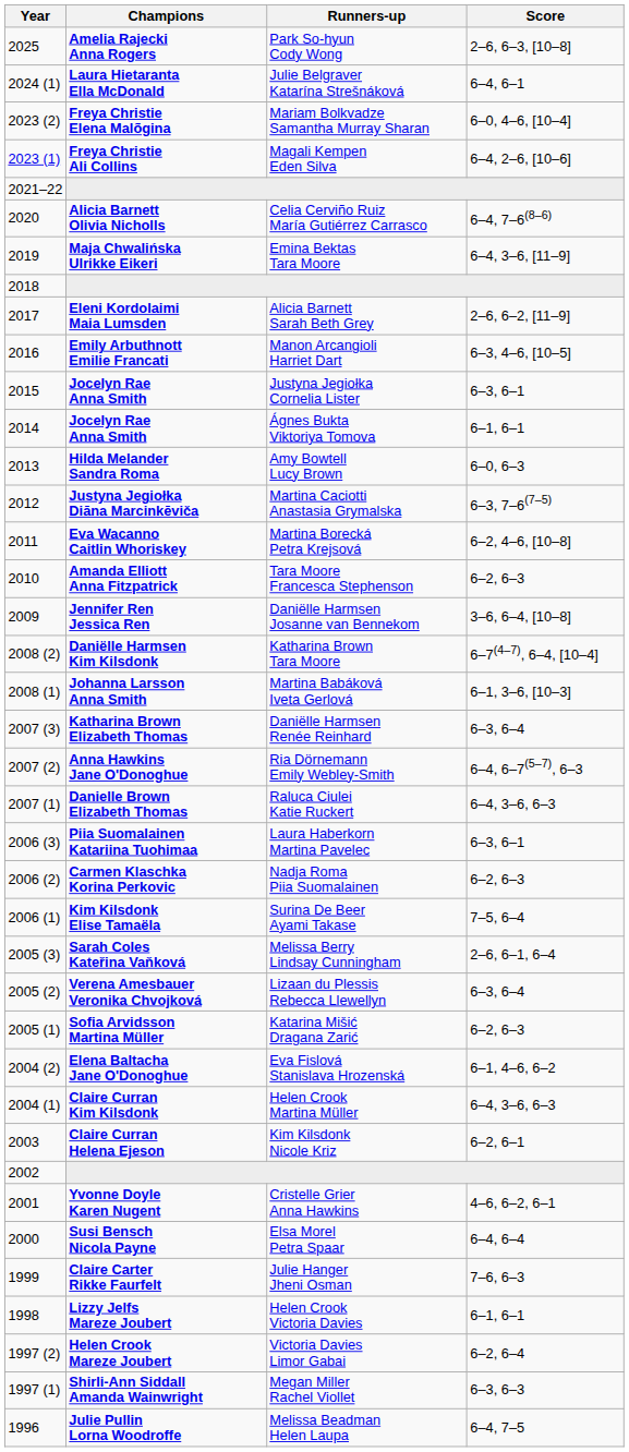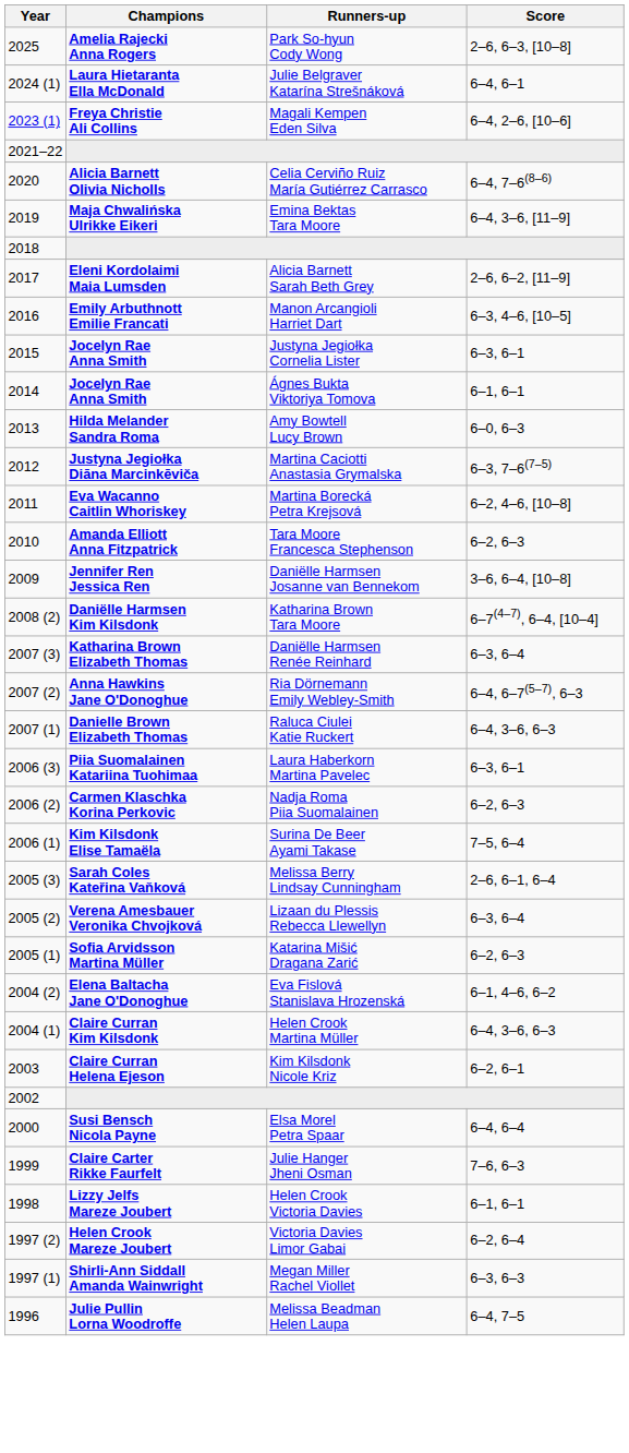 <table class="wikitable" style="font-size:90%">
 <tr>
 <th>Year</th>
 <th width="200">Champions</th>
 <th width="200">Runners-up</th>
 <th width="155">Score</th>
 </tr>
 <tr>
 <td>2025</td>
 <td><strong> <a href='#'>Amelia Rajecki</a> <br>  <a href='#'>Anna Rogers</a></strong></td>
 <td> <a href='#'>Park So-hyun</a><br>  <a href='#'>Cody Wong</a></td>
 <td>2–6, 6–3, [10–8]</td>
 </tr>
 <tr>
 <td>2024 (1)</td>
 <td> <strong><a href='#'>Laura Hietaranta</a></strong> <br>  <strong><a href='#'>Ella McDonald</a></strong></td>
 <td> <a href='#'>Julie Belgraver</a> <br>  <a href='#'>Katarína Strešnáková</a></td>
 <td>6–4, 6–1</td>
-</tr>
-<tr>
-<td>2023 (2)</td>
-<td> <strong><a href='#'>Freya Christie</a></strong> <br>  <strong><a href='#'>Elena Malõgina</a></strong></td>
-<td> <a href='#'>Mariam Bolkvadze</a> <br>  <a href='#'>Samantha Murray Sharan</a></td>
-<td>6–0, 4–6, [10–4]</td>
 </tr>
 <tr>
 <td><a href='#'>2023 (1)</a></td>
 <td> <strong><a href='#'>Freya Christie</a></strong> <br>  <strong><a href='#'>Ali Collins</a></strong></td>
 <td> <a href='#'>Magali Kempen</a> <br>  <a href='#'>Eden Silva</a></td>
 <td>6–4, 2–6, [10–6]</td>
 </tr>
 <tr>
 <td>2021–22</td>
 <td colspan=3 bgcolor="#ededed"></td>
 </tr>
 <tr>
 <td>2020</td>
 <td> <strong><a href='#'>Alicia Barnett</a></strong> <br>  <strong><a href='#'>Olivia Nicholls</a></strong></td>
 <td> <a href='#'>Celia Cerviño Ruiz</a> <br>  <a href='#'>María Gutiérrez Carrasco</a></td>
 <td>6–4, 7–6<sup>(8–6)</sup></td>
 </tr>
 <tr>
 <td>2019</td>
 <td> <strong><a href='#'>Maja Chwalińska</a></strong> <br>  <strong><a href='#'>Ulrikke Eikeri</a></strong></td>
 <td> <a href='#'>Emina Bektas</a> <br>  <a href='#'>Tara Moore</a></td>
 <td>6–4, 3–6, [11–9]</td>
 </tr>
 <tr>
 <td>2018</td>
 <td colspan=3 bgcolor="#ededed"></td>
 </tr>
 <tr>
 <td>2017</td>
 <td> <strong><a href='#'>Eleni Kordolaimi</a></strong> <br>  <strong><a href='#'>Maia Lumsden</a></strong></td>
 <td> <a href='#'>Alicia Barnett</a> <br>  <a href='#'>Sarah Beth Grey</a></td>
 <td>2–6, 6–2, [11–9]</td>
 </tr>
 <tr>
 <td>2016</td>
 <td> <strong><a href='#'>Emily Arbuthnott</a></strong> <br>  <strong><a href='#'>Emilie Francati</a></strong></td>
 <td> <a href='#'>Manon Arcangioli</a> <br>  <a href='#'>Harriet Dart</a></td>
 <td>6–3, 4–6, [10–5]</td>
 </tr>
 <tr>
 <td>2015</td>
 <td> <strong><a href='#'>Jocelyn Rae</a></strong> <br>  <strong><a href='#'>Anna Smith</a></strong></td>
 <td> <a href='#'>Justyna Jegiołka</a> <br>  <a href='#'>Cornelia Lister</a></td>
 <td>6–3, 6–1</td>
 </tr>
 <tr>
 <td>2014</td>
 <td> <strong><a href='#'>Jocelyn Rae</a></strong> <br>  <strong><a href='#'>Anna Smith</a></strong></td>
 <td> <a href='#'>Ágnes Bukta</a> <br>  <a href='#'>Viktoriya Tomova</a></td>
 <td>6–1, 6–1</td>
 </tr>
 <tr>
 <td>2013</td>
 <td> <strong><a href='#'>Hilda Melander</a></strong> <br>  <strong><a href='#'>Sandra Roma</a></strong></td>
 <td> <a href='#'>Amy Bowtell</a> <br>  <a href='#'>Lucy Brown</a></td>
 <td>6–0, 6–3</td>
 </tr>
 <tr>
 <td>2012</td>
 <td> <strong><a href='#'>Justyna Jegiołka</a></strong> <br>  <strong><a href='#'>Diāna Marcinkēviča</a></strong></td>
 <td> <a href='#'>Martina Caciotti</a> <br>  <a href='#'>Anastasia Grymalska</a></td>
 <td>6–3, 7–6<sup>(7–5)</sup></td>
 </tr>
 <tr>
 <td>2011</td>
 <td> <strong><a href='#'>Eva Wacanno</a></strong> <br>  <strong><a href='#'>Caitlin Whoriskey</a></strong></td>
 <td> <a href='#'>Martina Borecká</a> <br>  <a href='#'>Petra Krejsová</a></td>
 <td>6–2, 4–6, [10–8]</td>
 </tr>
 <tr>
 <td>2010</td>
 <td> <strong><a href='#'>Amanda Elliott</a></strong> <br>  <strong><a href='#'>Anna Fitzpatrick</a></strong></td>
 <td> <a href='#'>Tara Moore</a> <br>  <a href='#'>Francesca Stephenson</a></td>
 <td>6–2, 6–3</td>
 </tr>
 <tr>
 <td>2009</td>
 <td> <strong><a href='#'>Jennifer Ren</a></strong> <br>  <strong><a href='#'>Jessica Ren</a></strong></td>
 <td> <a href='#'>Daniëlle Harmsen</a> <br>  <a href='#'>Josanne van Bennekom</a></td>
 <td>3–6, 6–4, [10–8]</td>
 </tr>
 <tr>
 <td>2008 (2)</td>
 <td> <strong><a href='#'>Daniëlle Harmsen</a></strong> <br>  <strong><a href='#'>Kim Kilsdonk</a></strong></td>
 <td> <a href='#'>Katharina Brown</a> <br>  <a href='#'>Tara Moore</a></td>
 <td>6–7<sup>(4–7)</sup>, 6–4, [10–4]</td>
 </tr>
 <tr>
-<td>2008 (1)</td>
-<td> <strong><a href='#'>Johanna Larsson</a></strong> <br>  <strong><a href='#'>Anna Smith</a></strong></td>
-<td> <a href='#'>Martina Babáková</a> <br>  <a href='#'>Iveta Gerlová</a></td>
-<td>6–1, 3–6, [10–3]</td>
-</tr>
-<tr>
 <td>2007 (3)</td>
 <td> <strong><a href='#'>Katharina Brown</a></strong> <br>  <strong><a href='#'>Elizabeth Thomas</a></strong></td>
 <td> <a href='#'>Daniëlle Harmsen</a> <br>  <a href='#'>Renée Reinhard</a></td>
 <td>6–3, 6–4</td>
 </tr>
 <tr>
 <td>2007 (2)</td>
 <td> <strong><a href='#'>Anna Hawkins</a></strong> <br>  <strong><a href='#'>Jane O'Donoghue</a></strong></td>
 <td> <a href='#'>Ria Dörnemann</a> <br>  <a href='#'>Emily Webley-Smith</a></td>
 <td>6–4, 6–7<sup>(5–7)</sup>, 6–3</td>
 </tr>
 <tr>
 <td>2007 (1)</td>
 <td> <strong><a href='#'>Danielle Brown</a></strong> <br>  <strong><a href='#'>Elizabeth Thomas</a></strong></td>
 <td> <a href='#'>Raluca Ciulei</a> <br>  <a href='#'>Katie Ruckert</a></td>
 <td>6–4, 3–6, 6–3</td>
 </tr>
 <tr>
 <td>2006 (3)</td>
 <td> <strong><a href='#'>Piia Suomalainen</a></strong> <br>  <strong><a href='#'>Katariina Tuohimaa</a></strong></td>
 <td> <a href='#'>Laura Haberkorn</a> <br>  <a href='#'>Martina Pavelec</a></td>
 <td>6–3, 6–1</td>
 </tr>
 <tr>
 <td>2006 (2)</td>
 <td> <strong><a href='#'>Carmen Klaschka</a></strong> <br>  <strong><a href='#'>Korina Perkovic</a></strong></td>
 <td> <a href='#'>Nadja Roma</a> <br>  <a href='#'>Piia Suomalainen</a></td>
 <td>6–2, 6–3</td>
 </tr>
 <tr>
 <td>2006 (1)</td>
 <td> <strong><a href='#'>Kim Kilsdonk</a></strong> <br>  <strong><a href='#'>Elise Tamaëla</a></strong></td>
 <td> <a href='#'>Surina De Beer</a> <br>  <a href='#'>Ayami Takase</a></td>
 <td>7–5, 6–4</td>
 </tr>
 <tr>
 <td>2005 (3)</td>
 <td> <strong><a href='#'>Sarah Coles</a></strong> <br>  <strong><a href='#'>Kateřina Vaňková</a></strong></td>
 <td> <a href='#'>Melissa Berry</a> <br>  <a href='#'>Lindsay Cunningham</a></td>
 <td>2–6, 6–1, 6–4</td>
 </tr>
 <tr>
 <td>2005 (2)</td>
 <td> <strong><a href='#'>Verena Amesbauer</a></strong> <br>  <strong><a href='#'>Veronika Chvojková</a></strong></td>
 <td> <a href='#'>Lizaan du Plessis</a> <br>  <a href='#'>Rebecca Llewellyn</a></td>
 <td>6–3, 6–4</td>
 </tr>
 <tr>
 <td>2005 (1)</td>
 <td> <strong><a href='#'>Sofia Arvidsson</a></strong> <br>  <strong><a href='#'>Martina Müller</a></strong></td>
 <td> <a href='#'>Katarina Mišić</a> <br>  <a href='#'>Dragana Zarić</a></td>
 <td>6–2, 6–3</td>
 </tr>
 <tr>
 <td>2004 (2)</td>
 <td> <strong><a href='#'>Elena Baltacha</a></strong> <br>  <strong><a href='#'>Jane O'Donoghue</a></strong></td>
 <td> <a href='#'>Eva Fislová</a> <br>  <a href='#'>Stanislava Hrozenská</a></td>
 <td>6–1, 4–6, 6–2</td>
 </tr>
 <tr>
 <td>2004 (1)</td>
 <td> <strong><a href='#'>Claire Curran</a></strong> <br>  <strong><a href='#'>Kim Kilsdonk</a></strong></td>
 <td> <a href='#'>Helen Crook</a> <br>  <a href='#'>Martina Müller</a></td>
 <td>6–4, 3–6, 6–3</td>
 </tr>
 <tr>
 <td>2003</td>
 <td> <strong><a href='#'>Claire Curran</a></strong> <br>  <strong><a href='#'>Helena Ejeson</a></strong></td>
 <td> <a href='#'>Kim Kilsdonk</a> <br>  <a href='#'>Nicole Kriz</a></td>
 <td>6–2, 6–1</td>
 </tr>
 <tr>
 <td>2002</td>
 <td colspan=3 bgcolor="#ededed"></td>
 </tr>
 <tr>
-<td>2001</td>
-<td> <strong><a href='#'>Yvonne Doyle</a></strong> <br>  <strong><a href='#'>Karen Nugent</a></strong></td>
-<td> <a href='#'>Cristelle Grier</a> <br>  <a href='#'>Anna Hawkins</a></td>
-<td>4–6, 6–2, 6–1</td>
-</tr>
-<tr>
 <td>2000</td>
 <td> <strong><a href='#'>Susi Bensch</a></strong> <br>  <strong><a href='#'>Nicola Payne</a></strong></td>
 <td> <a href='#'>Elsa Morel</a> <br>  <a href='#'>Petra Spaar</a></td>
 <td>6–4, 6–4</td>
 </tr>
 <tr>
 <td>1999</td>
 <td> <strong><a href='#'>Claire Carter</a></strong> <br>  <strong><a href='#'>Rikke Faurfelt</a></strong></td>
 <td> <a href='#'>Julie Hanger</a> <br>  <a href='#'>Jheni Osman</a></td>
 <td>7–6, 6–3</td>
 </tr>
 <tr>
 <td>1998</td>
 <td> <strong><a href='#'>Lizzy Jelfs</a></strong> <br>  <strong><a href='#'>Mareze Joubert</a></strong></td>
 <td> <a href='#'>Helen Crook</a> <br>  <a href='#'>Victoria Davies</a></td>
 <td>6–1, 6–1</td>
 </tr>
 <tr>
 <td>1997 (2)</td>
 <td> <strong><a href='#'>Helen Crook</a></strong> <br>  <strong><a href='#'>Mareze Joubert</a></strong></td>
 <td> <a href='#'>Victoria Davies</a> <br>  <a href='#'>Limor Gabai</a></td>
 <td>6–2, 6–4</td>
 </tr>
 <tr>
 <td>1997 (1)</td>
 <td> <strong><a href='#'>Shirli-Ann Siddall</a></strong> <br>  <strong><a href='#'>Amanda Wainwright</a></strong></td>
 <td> <a href='#'>Megan Miller</a> <br>  <a href='#'>Rachel Viollet</a></td>
 <td>6–3, 6–3</td>
 </tr>
 <tr>
 <td>1996</td>
 <td> <strong><a href='#'>Julie Pullin</a></strong> <br>  <strong><a href='#'>Lorna Woodroffe</a></strong></td>
 <td> <a href='#'>Melissa Beadman</a> <br>  <a href='#'>Helen Laupa</a></td>
 <td>6–4, 7–5</td>
 </tr>
 </table>
